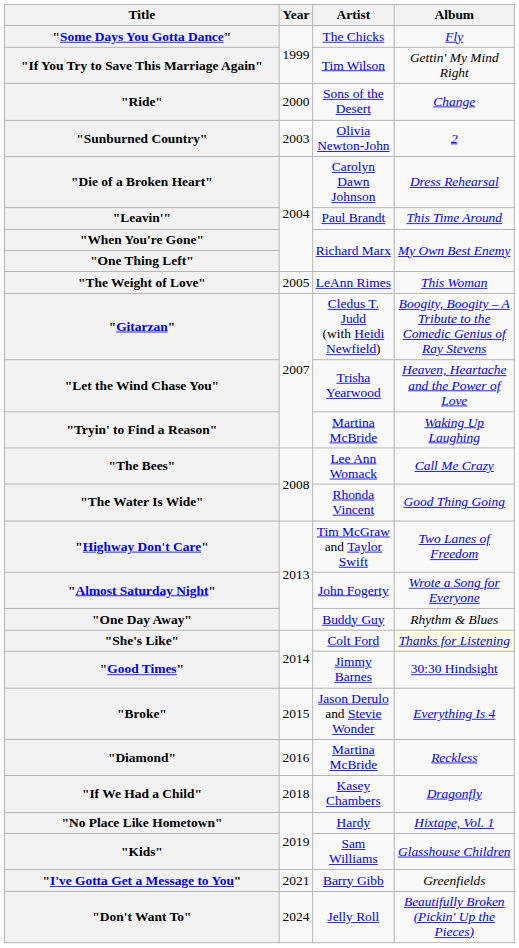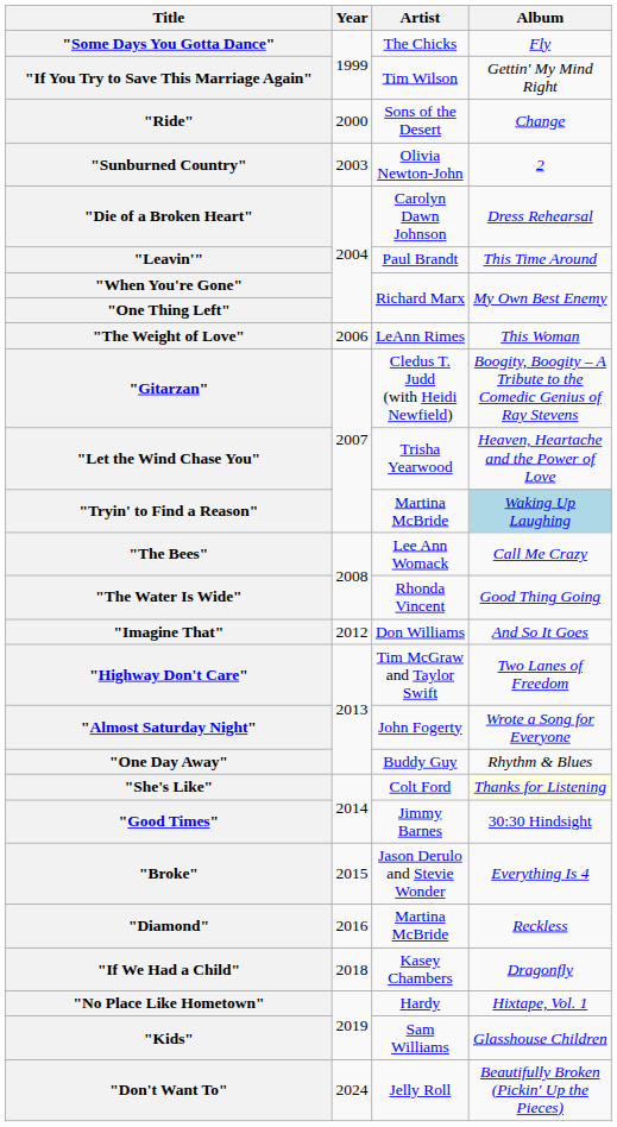 <table class="wikitable plainrowheaders" style="text-align:center;" border="1">
 <tr>
 <th scope="col" style="width:20em;">Title</th>
 <th scope="col">Year</th>
 <th scope="col">Artist</th>
 <th scope="col">Album</th>
 </tr>
 <tr>
 <th scope="row">"<a href='#'>Some Days You Gotta Dance</a>"</th>
 <td rowspan=2>1999</td>
 <td><a href='#'>The Chicks</a></td>
 <td><em><a href='#'>Fly</a></em></td>
 </tr>
 <tr>
 <th scope="row">"If You Try to Save This Marriage Again"</th>
 <td><a href='#'>Tim Wilson</a></td>
 <td><em>Gettin' My Mind Right</em></td>
 </tr>
 <tr>
 <th scope="row">"Ride"</th>
 <td>2000</td>
 <td><a href='#'>Sons of the Desert</a></td>
 <td><em><a href='#'>Change</a></em></td>
 </tr>
 <tr>
 <th scope="row">"Sunburned Country"</th>
 <td>2003</td>
 <td><a href='#'>Olivia Newton-John</a></td>
 <td><em><a href='#'>2</a></em></td>
 </tr>
 <tr>
 <th scope="row">"Die of a Broken Heart"</th>
 <td rowspan="4">2004</td>
 <td><a href='#'>Carolyn Dawn Johnson</a></td>
 <td><em><a href='#'>Dress Rehearsal</a></em></td>
 </tr>
 <tr>
 <th scope="row">"Leavin'"</th>
 <td><a href='#'>Paul Brandt</a></td>
 <td><em><a href='#'>This Time Around</a></em></td>
 </tr>
 <tr>
 <th scope="row">"When You're Gone"</th>
 <td rowspan="2"><a href='#'>Richard Marx</a></td>
 <td rowspan="2"><em><a href='#'>My Own Best Enemy</a></em></td>
 </tr>
 <tr>
 <th scope="row">"One Thing Left"</th>
 </tr>
 <tr>
 <th scope="row">"The Weight of Love"</th>
-<td>2005</td>
+<td>2006</td>
 <td><a href='#'>LeAnn Rimes</a></td>
 <td><em><a href='#'>This Woman</a></em></td>
 </tr>
 <tr>
 <th scope="row">"<a href='#'>Gitarzan</a>"</th>
 <td rowspan=3>2007</td>
 <td><a href='#'>Cledus T. Judd</a><br><span>(with <a href='#'>Heidi Newfield</a>)</span></td>
 <td><em><a href='#'>Boogity, Boogity – A Tribute to the Comedic Genius of Ray Stevens</a></em></td>
 </tr>
 <tr>
 <th scope="row">"Let the Wind Chase You"</th>
 <td><a href='#'>Trisha Yearwood</a></td>
 <td><em><a href='#'>Heaven, Heartache and the Power of Love</a></em></td>
 </tr>
 <tr>
 <th scope="row">"Tryin' to Find a Reason"</th>
 <td><a href='#'>Martina McBride</a></td>
-<td><em><a href='#'>Waking Up Laughing</a></em></td>
+<td style="background: lightblue;"><em><a href='#'>Waking Up Laughing</a></em></td>
 </tr>
 <tr>
 <th scope="row">"The Bees"</th>
 <td rowspan="2">2008</td>
 <td><a href='#'>Lee Ann Womack</a></td>
 <td><em><a href='#'>Call Me Crazy</a></em></td>
 </tr>
 <tr>
 <th scope="row">"The Water Is Wide"</th>
 <td><a href='#'>Rhonda Vincent</a></td>
 <td><em><a href='#'>Good Thing Going</a></em></td>
+</tr>
+<tr>
+<th scope="row">"Imagine That"</th>
+<td>2012</td>
+<td><a href='#'>Don Williams</a></td>
+<td><em><a href='#'>And So It Goes</a></em></td>
 </tr>
 <tr>
 <th scope="row">"<a href='#'>Highway Don't Care</a>"</th>
 <td rowspan=3>2013</td>
 <td><a href='#'>Tim McGraw</a> and <a href='#'>Taylor Swift</a></td>
 <td><em><a href='#'>Two Lanes of Freedom</a></em></td>
 </tr>
 <tr>
 <th scope="row">"<a href='#'>Almost Saturday Night</a>"</th>
 <td><a href='#'>John Fogerty</a></td>
 <td><em><a href='#'>Wrote a Song for Everyone</a></em></td>
 </tr>
 <tr>
 <th scope="row">"One Day Away"</th>
 <td><a href='#'>Buddy Guy</a></td>
 <td><em>Rhythm & Blues</em></td>
 </tr>
 <tr>
 <th scope="row">"She's Like"</th>
 <td rowspan="2">2014</td>
 <td><a href='#'>Colt Ford</a></td>
 <td style="background: lightyellow;"><em><a href='#'>Thanks for Listening</a></em></td>
 </tr>
 <tr>
 <th scope="row">"<a href='#'>Good Times</a>"</th>
 <td><a href='#'>Jimmy Barnes</a></td>
 <td><a href='#'>30:30 Hindsight</a></td>
 </tr>
 <tr>
 <th scope="row">"Broke"</th>
 <td>2015</td>
 <td><a href='#'>Jason Derulo</a> and <a href='#'>Stevie Wonder</a></td>
 <td><em><a href='#'>Everything Is 4</a></em></td>
 </tr>
 <tr>
 <th scope="row">"Diamond"</th>
 <td>2016</td>
 <td><a href='#'>Martina McBride</a></td>
 <td><em><a href='#'>Reckless</a></em></td>
 </tr>
 <tr>
 <th scope="row">"If We Had a Child"</th>
 <td>2018</td>
 <td><a href='#'>Kasey Chambers</a></td>
 <td><em><a href='#'>Dragonfly</a></em></td>
 </tr>
 <tr>
 <th scope="row">"No Place Like Hometown"</th>
 <td rowspan=2>2019</td>
 <td><a href='#'>Hardy</a></td>
 <td><em><a href='#'>Hixtape, Vol. 1</a></em></td>
 </tr>
 <tr>
 <th scope="row">"Kids"</th>
 <td><a href='#'>Sam Williams</a></td>
 <td><em><a href='#'>Glasshouse Children</a></em></td>
 </tr>
 <tr>
-<th scope="row">"<a href='#'>I've Gotta Get a Message to You</a>"</th>
-<td>2021</td>
-<td><a href='#'>Barry Gibb</a></td>
-<td><em>Greenfields</em></td>
-</tr>
-<tr>
 <th scope="row">"Don't Want To"</th>
 <td>2024</td>
 <td><a href='#'>Jelly Roll</a></td>
 <td><em><a href='#'>Beautifully Broken (Pickin' Up the Pieces)</a></em></td>
 </tr>
 </table>
